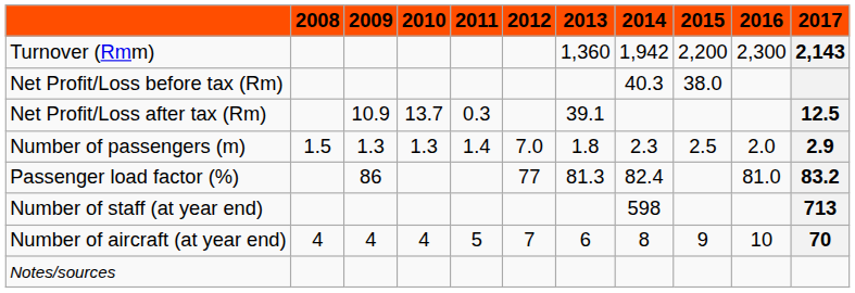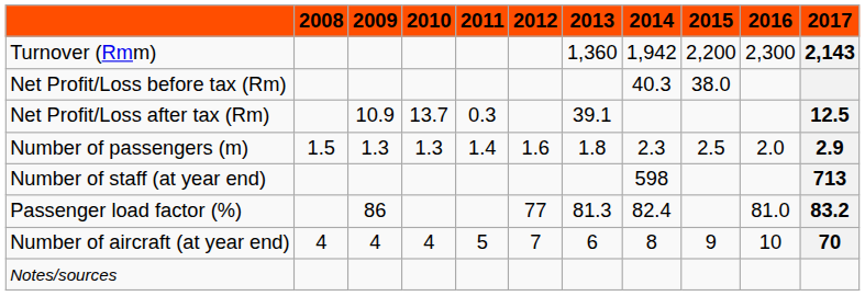 <table class="wikitable" style="margin: 1em auto;">
 <tr style="text-align:center;">
 <th - style="background:#ff4e00;"></th>
 <th style="background: #ff4e00;"><span>2008</span></th>
 <th style="background: #ff4e00;"><span>2009</span></th>
 <th style="background: #ff4e00;"><span>2010</span></th>
 <th style="background: #ff4e00;"><span>2011</span></th>
 <th style="background: #ff4e00;"><span>2012</span></th>
 <th style="background: #ff4e00;"><span>2013</span></th>
 <th style="background: #ff4e00;"><span>2014</span></th>
 <th style="background: #ff4e00;"><span>2015</span></th>
 <th style="background: #ff4e00;"><span>2016</span></th>
 <th style="background: #ff4e00;"><span>2017</span></th>
 </tr>
 <tr>
 <td>Turnover (<a href='#'>Rm</a>m)</td>
 <td align=center></td>
 <td align=center></td>
 <td align=center></td>
 <td align=center></td>
 <td align=center></td>
 <td align=center>1,360</td>
 <td align=center>1,942</td>
 <td align=center>2,200</td>
 <td align=center>2,300</td>
 <th align=center>2,143</th>
 </tr>
 <tr>
 <td>Net Profit/Loss before tax (Rm)</td>
 <td align=center></td>
 <td align=center></td>
 <td align=center></td>
 <td align=center></td>
 <td align=center></td>
 <td align=center></td>
 <td align=center>40.3</td>
 <td align=center>38.0</td>
 <td align=center></td>
 <th align=center></th>
 </tr>
 <tr>
 <td>Net Profit/Loss after tax (Rm)</td>
 <td align=center></td>
 <td align=center>10.9</td>
 <td align=center>13.7</td>
 <td align=center>0.3</td>
 <td align=center></td>
 <td align=center>39.1</td>
 <td align=center></td>
 <td align=center></td>
 <td align=center></td>
 <th align=center>12.5</th>
 </tr>
 <tr>
 <td>Number of passengers (m)</td>
 <td align=center>1.5</td>
 <td align=center>1.3</td>
 <td align=center>1.3</td>
 <td align=center>1.4</td>
-<td align=center>7.0</td>
+<td align=center>1.6</td>
 <td align=center>1.8</td>
 <td align=center>2.3</td>
 <td align=center>2.5</td>
 <td align=center>2.0</td>
 <th align=center>2.9</th>
+</tr>
+<tr>
+<td>Number of staff (at year end)</td>
+<td align=center></td>
+<td align=center></td>
+<td align=center></td>
+<td align=center></td>
+<td align=center></td>
+<td align=center></td>
+<td align=center>598</td>
+<td align=center></td>
+<td align=center></td>
+<th align=center>713</th>
 </tr>
 <tr>
 <td>Passenger load factor (%)</td>
 <td align=center></td>
 <td align=center>86</td>
 <td align=center></td>
 <td align=center></td>
 <td align=center>77</td>
 <td align=center>81.3</td>
 <td align=center>82.4</td>
 <td align=center></td>
 <td align=center>81.0</td>
 <th align=center>83.2</th>
-</tr>
-<tr>
-<td>Number of staff (at year end)</td>
-<td align=center></td>
-<td align=center></td>
-<td align=center></td>
-<td align=center></td>
-<td align=center></td>
-<td align=center></td>
-<td align=center>598</td>
-<td align=center></td>
-<td align=center></td>
-<th align=center>713</th>
 </tr>
 <tr>
 <td>Number of aircraft (at year end)</td>
 <td align=center>4</td>
 <td align=center>4</td>
 <td align=center>4</td>
 <td align=center>5</td>
 <td align=center>7</td>
 <td align=center>6</td>
 <td align=center>8</td>
 <td align=center>9</td>
 <td align=center>10</td>
 <th align=center>70</th>
 </tr>
 <tr>
 <td><small><em>Notes/sources</em></small></td>
 <td align=center></td>
 <td align=center></td>
 <td align=center></td>
 <td align=center></td>
 <td align=center></td>
 <td align=center></td>
 <td align=center></td>
 <td align=center></td>
 <td align=center></td>
 <td align=center></td>
 </tr>
 </table>
